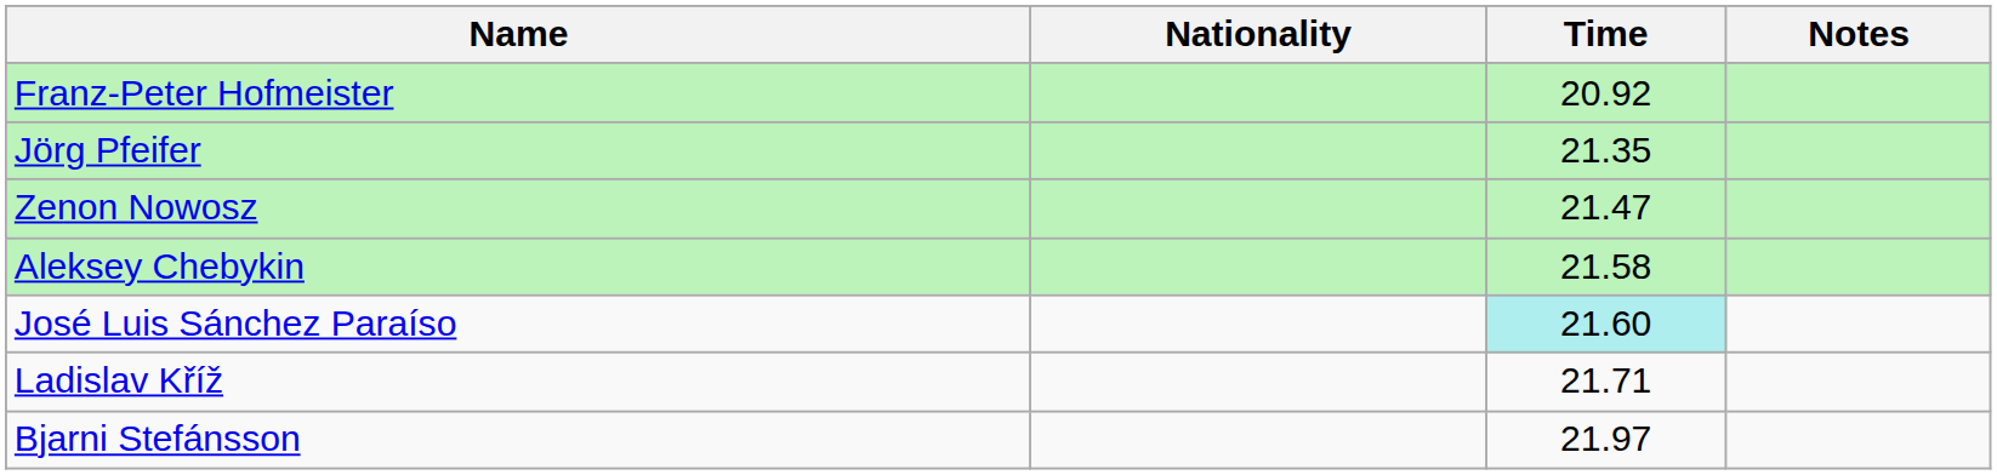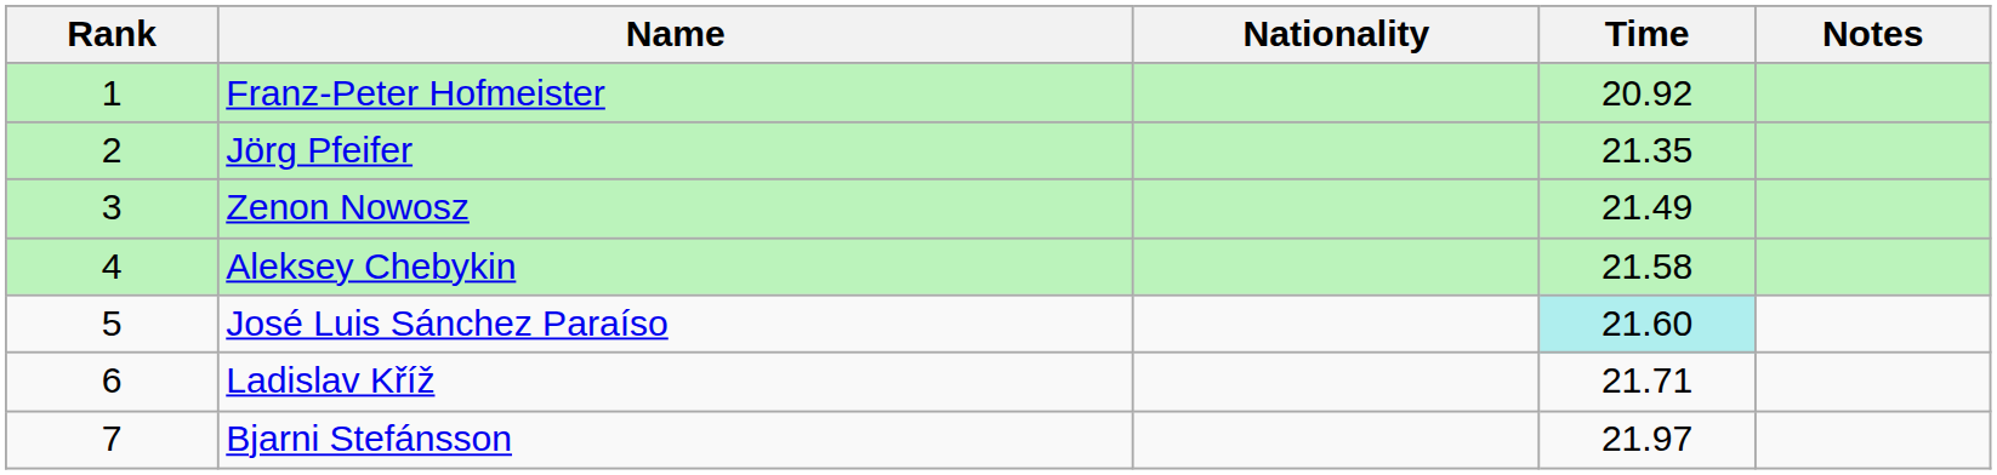 <table class="wikitable sortable" style="text-align:center;width: 55%">
 <tr>
+<th>Rank</th>
 <th>Name</th>
 <th>Nationality</th>
 <th>Time</th>
 <th>Notes</th>
 </tr>
 <tr bgcolor=bbf3bb>
+<td>1</td>
 <td align=left><a href='#'>Franz-Peter Hofmeister</a></td>
 <td align=left></td>
 <td>20.92</td>
 <td></td>
 </tr>
 <tr bgcolor=bbf3bb>
+<td>2</td>
 <td align=left><a href='#'>Jörg Pfeifer</a></td>
 <td align=left></td>
 <td>21.35</td>
 <td></td>
 </tr>
 <tr bgcolor=bbf3bb>
+<td>3</td>
 <td align=left><a href='#'>Zenon Nowosz</a></td>
 <td align=left></td>
-<td>21.47</td>
+<td>21.49</td>
 <td></td>
 </tr>
 <tr bgcolor=bbf3bb>
+<td>4</td>
 <td align=left><a href='#'>Aleksey Chebykin</a></td>
 <td align=left></td>
 <td>21.58</td>
 <td></td>
 </tr>
 <tr>
+<td>5</td>
 <td align=left><a href='#'>José Luis Sánchez Paraíso</a></td>
 <td align=left></td>
 <td style="background: paleturquoise;">21.60</td>
 <td></td>
 </tr>
 <tr>
+<td>6</td>
 <td align=left><a href='#'>Ladislav Kříž</a></td>
 <td align=left></td>
 <td>21.71</td>
 <td></td>
 </tr>
 <tr>
+<td>7</td>
 <td align=left><a href='#'>Bjarni Stefánsson</a></td>
 <td align=left></td>
 <td>21.97</td>
 <td></td>
 </tr>
 </table>
